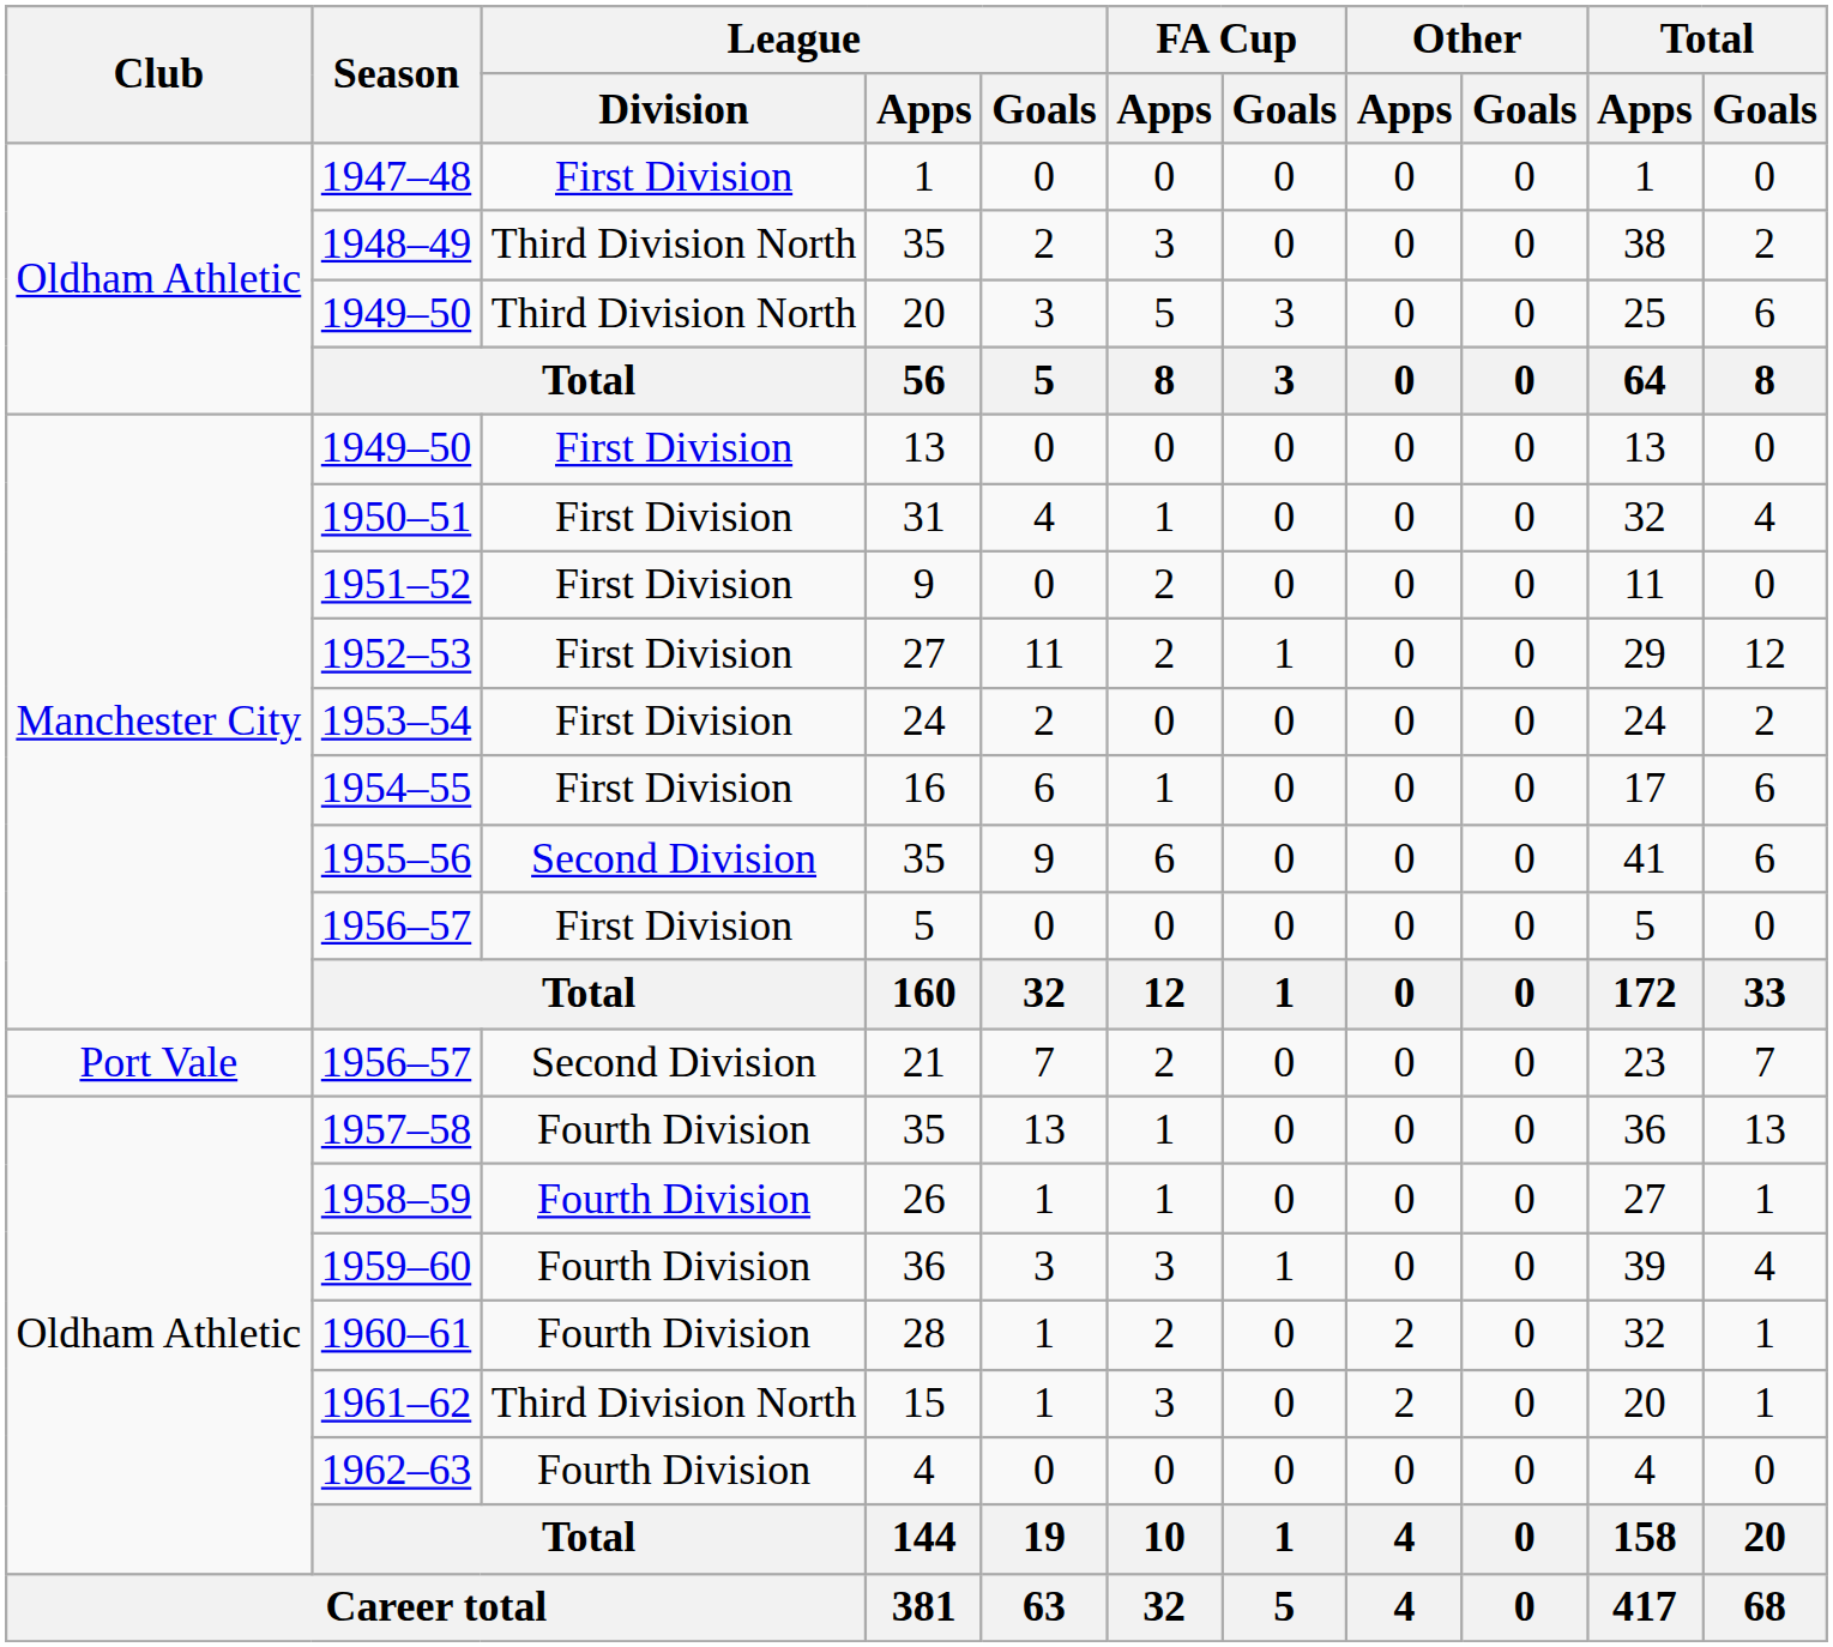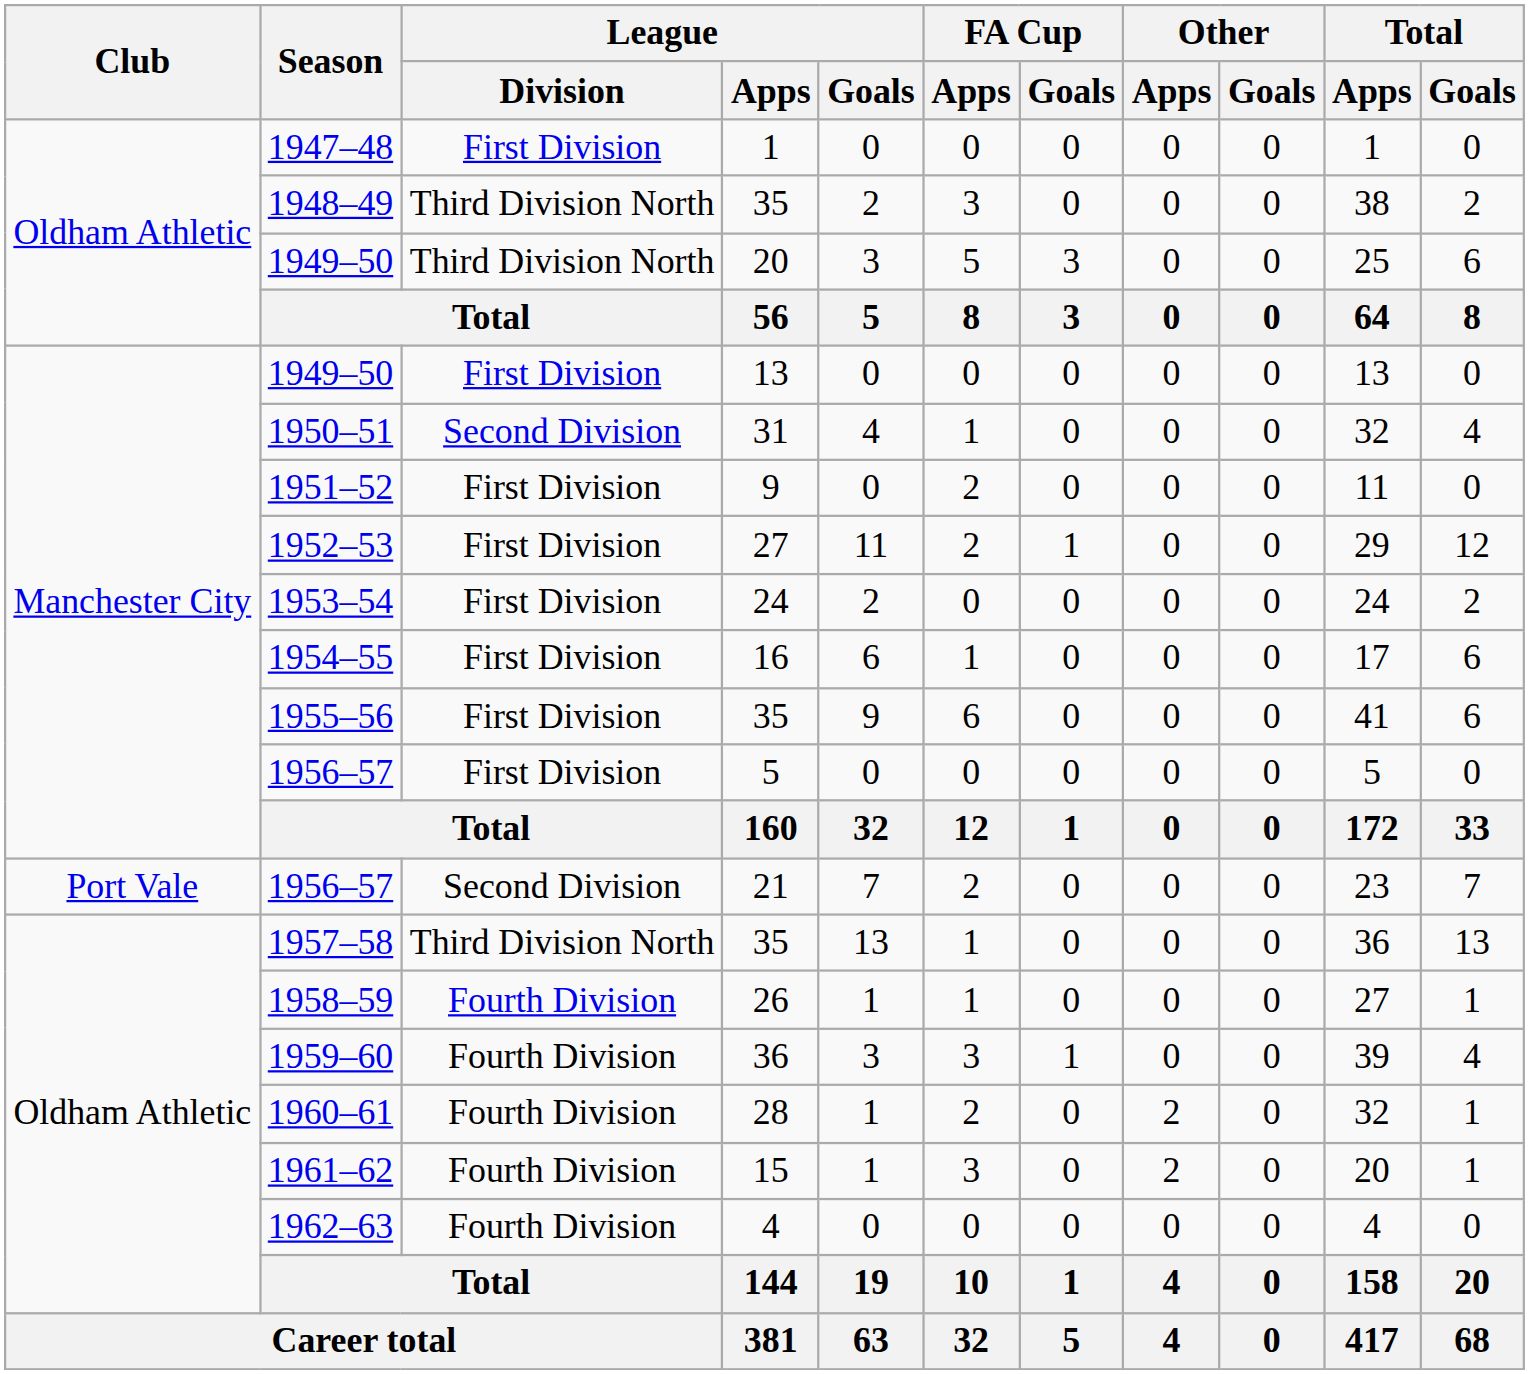 <table class="wikitable" style="text-align: center;">
 <tr>
 <th rowspan="2">Club</th>
 <th rowspan="2">Season</th>
 <th colspan="3">League</th>
 <th colspan="2">FA Cup</th>
 <th colspan="2">Other</th>
 <th colspan="2">Total</th>
 </tr>
 <tr>
 <th>Division</th>
 <th>Apps</th>
 <th>Goals</th>
 <th>Apps</th>
 <th>Goals</th>
 <th>Apps</th>
 <th>Goals</th>
 <th>Apps</th>
 <th>Goals</th>
 </tr>
 <tr>
 <td rowspan="4"><a href='#'>Oldham Athletic</a></td>
 <td><a href='#'>1947–48</a></td>
 <td><a href='#'>First Division</a></td>
 <td>1</td>
 <td>0</td>
 <td>0</td>
 <td>0</td>
 <td>0</td>
 <td>0</td>
 <td>1</td>
 <td>0</td>
 </tr>
 <tr>
 <td><a href='#'>1948–49</a></td>
 <td>Third Division North</td>
 <td>35</td>
 <td>2</td>
 <td>3</td>
 <td>0</td>
 <td>0</td>
 <td>0</td>
 <td>38</td>
 <td>2</td>
 </tr>
 <tr>
 <td><a href='#'>1949–50</a></td>
 <td>Third Division North</td>
 <td>20</td>
 <td>3</td>
 <td>5</td>
 <td>3</td>
 <td>0</td>
 <td>0</td>
 <td>25</td>
 <td>6</td>
 </tr>
 <tr>
 <th colspan="2">Total</th>
 <th>56</th>
 <th>5</th>
 <th>8</th>
 <th>3</th>
 <th>0</th>
 <th>0</th>
 <th>64</th>
 <th>8</th>
 </tr>
 <tr>
 <td rowspan="9"><a href='#'>Manchester City</a></td>
 <td><a href='#'>1949–50</a></td>
 <td><a href='#'>First Division</a></td>
 <td>13</td>
 <td>0</td>
 <td>0</td>
 <td>0</td>
 <td>0</td>
 <td>0</td>
 <td>13</td>
 <td>0</td>
 </tr>
 <tr>
 <td><a href='#'>1950–51</a></td>
-<td>First Division</td>
+<td><a href='#'>Second Division</a></td>
 <td>31</td>
 <td>4</td>
 <td>1</td>
 <td>0</td>
 <td>0</td>
 <td>0</td>
 <td>32</td>
 <td>4</td>
 </tr>
 <tr>
 <td><a href='#'>1951–52</a></td>
 <td>First Division</td>
 <td>9</td>
 <td>0</td>
 <td>2</td>
 <td>0</td>
 <td>0</td>
 <td>0</td>
 <td>11</td>
 <td>0</td>
 </tr>
 <tr>
 <td><a href='#'>1952–53</a></td>
 <td>First Division</td>
 <td>27</td>
 <td>11</td>
 <td>2</td>
 <td>1</td>
 <td>0</td>
 <td>0</td>
 <td>29</td>
 <td>12</td>
 </tr>
 <tr>
 <td><a href='#'>1953–54</a></td>
 <td>First Division</td>
 <td>24</td>
 <td>2</td>
 <td>0</td>
 <td>0</td>
 <td>0</td>
 <td>0</td>
 <td>24</td>
 <td>2</td>
 </tr>
 <tr>
 <td><a href='#'>1954–55</a></td>
 <td>First Division</td>
 <td>16</td>
 <td>6</td>
 <td>1</td>
 <td>0</td>
 <td>0</td>
 <td>0</td>
 <td>17</td>
 <td>6</td>
 </tr>
 <tr>
 <td><a href='#'>1955–56</a></td>
-<td><a href='#'>Second Division</a></td>
+<td>First Division</td>
 <td>35</td>
 <td>9</td>
 <td>6</td>
 <td>0</td>
 <td>0</td>
 <td>0</td>
 <td>41</td>
 <td>6</td>
 </tr>
 <tr>
 <td><a href='#'>1956–57</a></td>
 <td>First Division</td>
 <td>5</td>
 <td>0</td>
 <td>0</td>
 <td>0</td>
 <td>0</td>
 <td>0</td>
 <td>5</td>
 <td>0</td>
 </tr>
 <tr>
 <th colspan="2">Total</th>
 <th>160</th>
 <th>32</th>
 <th>12</th>
 <th>1</th>
 <th>0</th>
 <th>0</th>
 <th>172</th>
 <th>33</th>
 </tr>
 <tr>
 <td><a href='#'>Port Vale</a></td>
 <td><a href='#'>1956–57</a></td>
 <td>Second Division</td>
 <td>21</td>
 <td>7</td>
 <td>2</td>
 <td>0</td>
 <td>0</td>
 <td>0</td>
 <td>23</td>
 <td>7</td>
 </tr>
 <tr>
 <td rowspan="7">Oldham Athletic</td>
 <td><a href='#'>1957–58</a></td>
-<td>Fourth Division</td>
+<td>Third Division North</td>
 <td>35</td>
 <td>13</td>
 <td>1</td>
 <td>0</td>
 <td>0</td>
 <td>0</td>
 <td>36</td>
 <td>13</td>
 </tr>
 <tr>
 <td><a href='#'>1958–59</a></td>
 <td><a href='#'>Fourth Division</a></td>
 <td>26</td>
 <td>1</td>
 <td>1</td>
 <td>0</td>
 <td>0</td>
 <td>0</td>
 <td>27</td>
 <td>1</td>
 </tr>
 <tr>
 <td><a href='#'>1959–60</a></td>
 <td>Fourth Division</td>
 <td>36</td>
 <td>3</td>
 <td>3</td>
 <td>1</td>
 <td>0</td>
 <td>0</td>
 <td>39</td>
 <td>4</td>
 </tr>
 <tr>
 <td><a href='#'>1960–61</a></td>
 <td>Fourth Division</td>
 <td>28</td>
 <td>1</td>
 <td>2</td>
 <td>0</td>
 <td>2</td>
 <td>0</td>
 <td>32</td>
 <td>1</td>
 </tr>
 <tr>
 <td><a href='#'>1961–62</a></td>
-<td>Third Division North</td>
+<td>Fourth Division</td>
 <td>15</td>
 <td>1</td>
 <td>3</td>
 <td>0</td>
 <td>2</td>
 <td>0</td>
 <td>20</td>
 <td>1</td>
 </tr>
 <tr>
 <td><a href='#'>1962–63</a></td>
 <td>Fourth Division</td>
 <td>4</td>
 <td>0</td>
 <td>0</td>
 <td>0</td>
 <td>0</td>
 <td>0</td>
 <td>4</td>
 <td>0</td>
 </tr>
 <tr>
 <th colspan="2">Total</th>
 <th>144</th>
 <th>19</th>
 <th>10</th>
 <th>1</th>
 <th>4</th>
 <th>0</th>
 <th>158</th>
 <th>20</th>
 </tr>
 <tr>
 <th colspan="3">Career total</th>
 <th>381</th>
 <th>63</th>
 <th>32</th>
 <th>5</th>
 <th>4</th>
 <th>0</th>
 <th>417</th>
 <th>68</th>
 </tr>
 </table>
